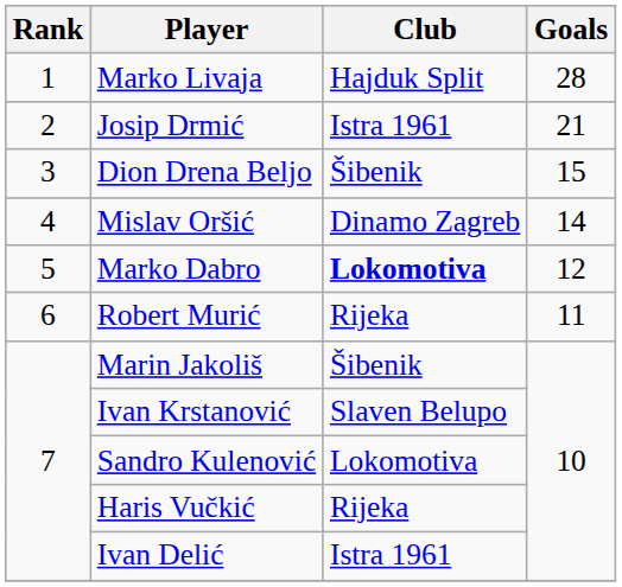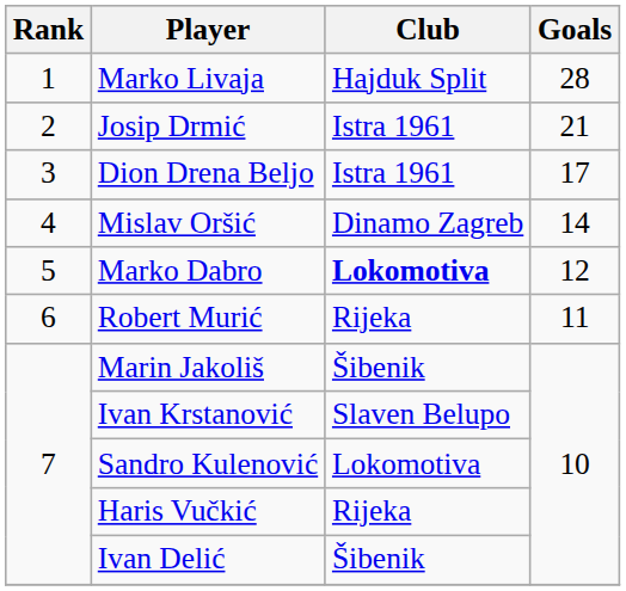 <table class="wikitable" style="text-align:center">
 <tr>
 <th>Rank</th>
 <th>Player</th>
 <th>Club</th>
 <th>Goals</th>
 </tr>
 <tr>
 <td rowspan="1">1</td>
 <td align="left"> <a href='#'>Marko Livaja</a></td>
 <td align="left"><a href='#'>Hajduk Split</a></td>
 <td rowspan="1">28</td>
 </tr>
 <tr>
 <td rowspan="1">2</td>
 <td align="left"> <a href='#'>Josip Drmić</a></td>
 <td align="left"><a href='#'>Istra 1961</a></td>
 <td rowspan="1">21</td>
 </tr>
 <tr>
 <td rowspan="1">3</td>
 <td align="left"> <a href='#'>Dion Drena Beljo</a></td>
-<td align="left"><a href='#'>Šibenik</a></td>
-<td rowspan="1">15</td>
+<td align="left"><a href='#'>Istra 1961</a></td>
+<td rowspan="1">17</td>
 </tr>
 <tr>
 <td rowspan="1">4</td>
 <td align="left"> <a href='#'>Mislav Oršić</a></td>
 <td align="left"><a href='#'>Dinamo Zagreb</a></td>
 <td rowspan="1">14</td>
 </tr>
 <tr>
 <td rowspan="1">5</td>
 <td align="left"> <a href='#'>Marko Dabro</a></td>
 <td align="left"><strong><a href='#'>Lokomotiva</a></strong></td>
 <td rowspan="1">12</td>
 </tr>
 <tr>
 <td rowspan="1">6</td>
 <td align="left"> <a href='#'>Robert Murić</a></td>
 <td align="left"><a href='#'>Rijeka</a></td>
 <td rowspan="1">11</td>
 </tr>
 <tr>
 <td rowspan="5">7</td>
 <td align="left"> <a href='#'>Marin Jakoliš</a></td>
 <td align="left"><a href='#'>Šibenik</a></td>
 <td rowspan="5">10</td>
 </tr>
 <tr>
 <td align="left"> <a href='#'>Ivan Krstanović</a></td>
 <td align="left"><a href='#'>Slaven Belupo</a></td>
 </tr>
 <tr>
 <td align="left"> <a href='#'>Sandro Kulenović</a></td>
 <td align="left"><a href='#'>Lokomotiva</a></td>
 </tr>
 <tr>
 <td align="left"> <a href='#'>Haris Vučkić</a></td>
 <td align="left"><a href='#'>Rijeka</a></td>
 </tr>
 <tr>
 <td align="left"> <a href='#'>Ivan Delić</a></td>
-<td align="left"><a href='#'>Istra 1961</a></td>
+<td align="left"><a href='#'>Šibenik</a></td>
 </tr>
 <tr>
 </tr>
 </table>
